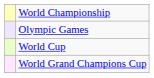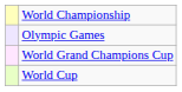 <table class="wikitable" style="text-align: left;">
 <tr>
 <td width=10px bgcolor=#FFFFBC></td>
 <td><a href='#'>World Championship</a></td>
 </tr>
 <tr>
 <td width=10px bgcolor=#EEE6FF></td>
 <td><a href='#'> Olympic Games</a></td>
 </tr>
 <tr>
+<td width=10px bgcolor=#FFE6FF></td>
+<td><a href='#'> World Grand Champions Cup</a></td>
+</tr>
+<tr>
 <td width=10px bgcolor=#E8FFC6></td>
 <td><a href='#'>World Cup</a></td>
 </tr>
-<tr>
-<td width=10px bgcolor=#FFE6FF></td>
-<td><a href='#'> World Grand Champions Cup</a></td>
-</tr>
 </table>
